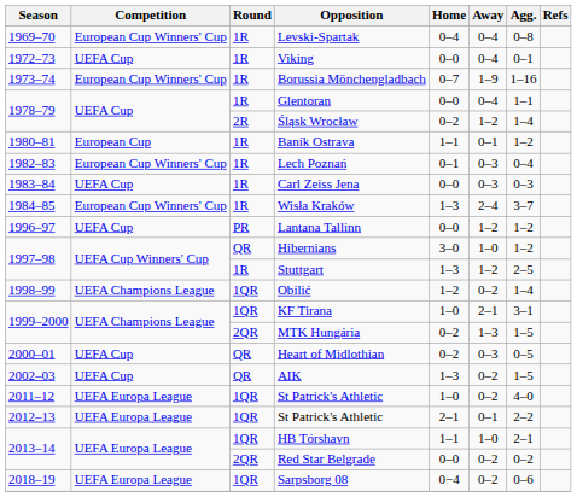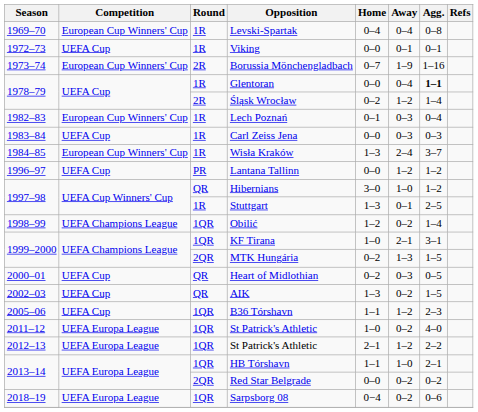 <table class="wikitable plainrowheaders">
 <tr>
 <th scope="col">Season</th>
 <th scope="col">Competition</th>
 <th scope="col">Round</th>
 <th scope="col">Opposition</th>
 <th scope="col">Home</th>
 <th scope="col">Away</th>
 <th scope="col">Agg.</th>
 <th scope="col">Refs</th>
 </tr>
 <tr>
 <td><a href='#'>1969–70</a></td>
 <td><a href='#'>European Cup Winners' Cup</a></td>
 <td><a href='#'>1R</a></td>
 <td> <a href='#'>Levski-Spartak</a></td>
 <td style="text-align:center;">0–4</td>
 <td style="text-align:center;">0–4</td>
 <td style="text-align:center;">0–8</td>
 <td style="text-align:center;"></td>
 </tr>
 <tr>
 <td><a href='#'>1972–73</a></td>
 <td><a href='#'>UEFA Cup</a></td>
 <td><a href='#'>1R</a></td>
 <td> <a href='#'>Viking</a></td>
 <td style="text-align:center;">0–0</td>
-<td style="text-align:center;">0–4</td>
+<td style="text-align:center;">0–1</td>
 <td style="text-align:center;">0–1</td>
 <td style="text-align:center;"></td>
 </tr>
 <tr>
 <td><a href='#'>1973–74</a></td>
 <td><a href='#'>European Cup Winners' Cup</a></td>
-<td><a href='#'>1R</a></td>
+<td><a href='#'>2R</a></td>
 <td> <a href='#'>Borussia Mönchengladbach</a></td>
 <td style="text-align:center;">0–7</td>
 <td style="text-align:center;">1–9</td>
 <td style="text-align:center;">1–16</td>
 <td style="text-align:center;"></td>
 </tr>
 <tr>
 <td rowspan="2"><a href='#'>1978–79</a></td>
 <td rowspan="2"><a href='#'>UEFA Cup</a></td>
 <td><a href='#'>1R</a></td>
 <td> <a href='#'>Glentoran</a></td>
 <td style="text-align:center;">0–0</td>
 <td style="text-align:center;">0–4</td>
-<td style="text-align:center;">1–1</td>
+<td style="text-align:center;"><strong>1–1</strong></td>
 <td style="text-align:center;"></td>
 </tr>
 <tr>
 <td><a href='#'>2R</a></td>
 <td> <a href='#'>Śląsk Wrocław</a></td>
 <td style="text-align:center;">0–2</td>
 <td style="text-align:center;">1–2</td>
 <td style="text-align:center;">1–4</td>
-<td style="text-align:center;"></td>
-</tr>
-<tr>
-<td><a href='#'>1980–81</a></td>
-<td><a href='#'>European Cup</a></td>
-<td><a href='#'>1R</a></td>
-<td> <a href='#'>Baník Ostrava</a></td>
-<td style="text-align:center;">1–1</td>
-<td style="text-align:center;">0–1</td>
-<td style="text-align:center;">1–2</td>
 <td style="text-align:center;"></td>
 </tr>
 <tr>
 <td><a href='#'>1982–83</a></td>
 <td><a href='#'>European Cup Winners' Cup</a></td>
 <td><a href='#'>1R</a></td>
 <td> <a href='#'>Lech Poznań</a></td>
 <td style="text-align:center;">0–1</td>
 <td style="text-align:center;">0–3</td>
 <td style="text-align:center;">0–4</td>
 <td style="text-align:center;"></td>
 </tr>
 <tr>
 <td><a href='#'>1983–84</a></td>
 <td><a href='#'>UEFA Cup</a></td>
 <td><a href='#'>1R</a></td>
 <td> <a href='#'>Carl Zeiss Jena</a></td>
 <td style="text-align:center;">0–0</td>
 <td style="text-align:center;">0–3</td>
 <td style="text-align:center;">0–3</td>
 <td style="text-align:center;"></td>
 </tr>
 <tr>
 <td><a href='#'>1984–85</a></td>
 <td><a href='#'>European Cup Winners' Cup</a></td>
 <td><a href='#'>1R</a></td>
 <td> <a href='#'>Wisła Kraków</a></td>
 <td style="text-align:center;">1–3</td>
 <td style="text-align:center;">2–4</td>
 <td style="text-align:center;">3–7</td>
 <td style="text-align:center;"></td>
 </tr>
 <tr>
 <td><a href='#'>1996–97</a></td>
 <td><a href='#'>UEFA Cup</a></td>
 <td><a href='#'>PR</a></td>
 <td> <a href='#'>Lantana Tallinn</a></td>
 <td style="text-align:center;">0–0</td>
 <td style="text-align:center;">1–2</td>
 <td style="text-align:center;">1–2</td>
 <td style="text-align:center;"></td>
 </tr>
 <tr>
 <td rowspan="2"><a href='#'>1997–98</a></td>
 <td rowspan="2"><a href='#'>UEFA Cup Winners' Cup</a></td>
 <td><a href='#'>QR</a></td>
 <td> <a href='#'>Hibernians</a></td>
 <td style="text-align:center;">3–0</td>
 <td style="text-align:center;">1–0</td>
 <td style="text-align:center;">1–2</td>
 <td style="text-align:center;"></td>
 </tr>
 <tr>
 <td><a href='#'>1R</a></td>
 <td> <a href='#'>Stuttgart</a></td>
 <td style="text-align:center;">1–3</td>
-<td style="text-align:center;">1–2</td>
+<td style="text-align:center;">0–1</td>
 <td style="text-align:center;">2–5</td>
 <td style="text-align:center;"></td>
 </tr>
 <tr>
 <td><a href='#'>1998–99</a></td>
 <td><a href='#'>UEFA Champions League</a></td>
 <td><a href='#'>1QR</a></td>
 <td> <a href='#'>Obilić</a></td>
 <td style="text-align:center;">1–2</td>
 <td style="text-align:center;">0–2</td>
 <td style="text-align:center;">1–4</td>
 <td style="text-align:center;"></td>
 </tr>
 <tr>
 <td rowspan="2"><a href='#'>1999–2000</a></td>
 <td rowspan="2"><a href='#'>UEFA Champions League</a></td>
 <td><a href='#'>1QR</a></td>
 <td> <a href='#'>KF Tirana</a></td>
 <td style="text-align:center;">1–0</td>
 <td style="text-align:center;">2–1</td>
 <td style="text-align:center;">3–1</td>
 <td style="text-align:center;"></td>
 </tr>
 <tr>
 <td><a href='#'>2QR</a></td>
 <td> <a href='#'>MTK Hungária</a></td>
 <td style="text-align:center;">0–2</td>
 <td style="text-align:center;">1–3</td>
 <td style="text-align:center;">1–5</td>
 <td style="text-align:center;"></td>
 </tr>
 <tr>
 <td><a href='#'>2000–01</a></td>
 <td><a href='#'>UEFA Cup</a></td>
 <td><a href='#'>QR</a></td>
 <td> <a href='#'>Heart of Midlothian</a></td>
 <td style="text-align:center;">0–2</td>
 <td style="text-align:center;">0–3</td>
 <td style="text-align:center;">0–5</td>
 <td style="text-align:center;"></td>
 </tr>
 <tr>
 <td><a href='#'>2002–03</a></td>
 <td><a href='#'>UEFA Cup</a></td>
 <td><a href='#'>QR</a></td>
 <td> <a href='#'>AIK</a></td>
 <td style="text-align:center;">1–3</td>
 <td style="text-align:center;">0–2</td>
 <td style="text-align:center;">1–5</td>
 <td style="text-align:center;"></td>
 </tr>
 <tr>
+<td><a href='#'>2005–06</a></td>
+<td><a href='#'>UEFA Cup</a></td>
+<td><a href='#'>1QR</a></td>
+<td> <a href='#'>B36 Tórshavn</a></td>
+<td style="text-align:center;">1–1</td>
+<td style="text-align:center;">1–2</td>
+<td style="text-align:center;">2–3</td>
+<td style="text-align:center;"></td>
+</tr>
+<tr>
 <td><a href='#'>2011–12</a></td>
 <td><a href='#'>UEFA Europa League</a></td>
 <td><a href='#'>1QR</a></td>
 <td> <a href='#'>St Patrick's Athletic</a></td>
 <td style="text-align:center;">1–0</td>
 <td style="text-align:center;">0–2</td>
 <td style="text-align:center;">4–0</td>
 <td style="text-align:center;"></td>
 </tr>
 <tr>
 <td><a href='#'>2012–13</a></td>
 <td><a href='#'>UEFA Europa League</a></td>
 <td><a href='#'>1QR</a></td>
 <td> St Patrick's Athletic</td>
 <td style="text-align:center;">2–1</td>
-<td style="text-align:center;">0–1</td>
+<td style="text-align:center;">1–2</td>
 <td style="text-align:center;">2–2</td>
 <td style="text-align:center;"></td>
 </tr>
 <tr>
 <td rowspan="2"><a href='#'>2013–14</a></td>
 <td rowspan="2"><a href='#'>UEFA Europa League</a></td>
 <td><a href='#'>1QR</a></td>
 <td> <a href='#'>HB Tórshavn</a></td>
 <td style="text-align:center;">1–1</td>
 <td style="text-align:center;">1–0</td>
 <td style="text-align:center;">2–1</td>
 <td style="text-align:center;"></td>
 </tr>
 <tr>
 <td><a href='#'>2QR</a></td>
 <td> <a href='#'>Red Star Belgrade</a></td>
 <td style="text-align:center;">0–0</td>
 <td style="text-align:center;">0–2</td>
 <td style="text-align:center;">0–2</td>
 <td style="text-align:center;"></td>
 </tr>
 <tr>
 <td><a href='#'>2018–19</a></td>
 <td><a href='#'>UEFA Europa League</a></td>
 <td><a href='#'>1QR</a></td>
 <td> <a href='#'>Sarpsborg 08</a></td>
 <td style="text-align:center;">0−4</td>
 <td style="text-align:center;">0–2</td>
 <td style="text-align:center;">0–6</td>
 <td style="text-align:center;"></td>
 </tr>
 <tr>
 </tr>
 </table>
